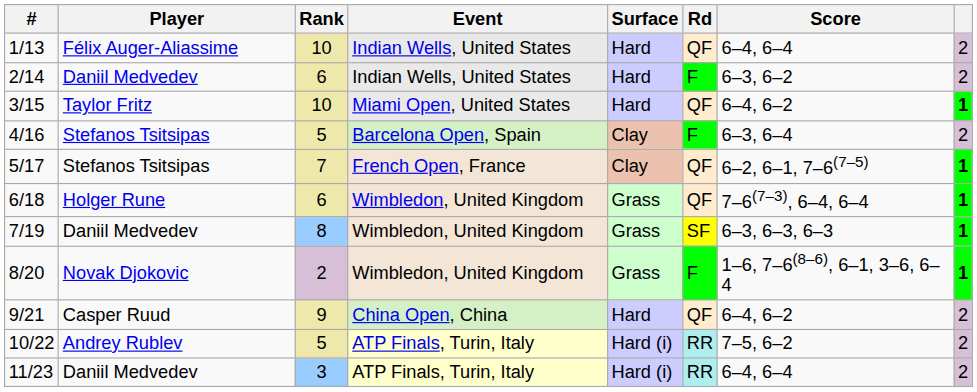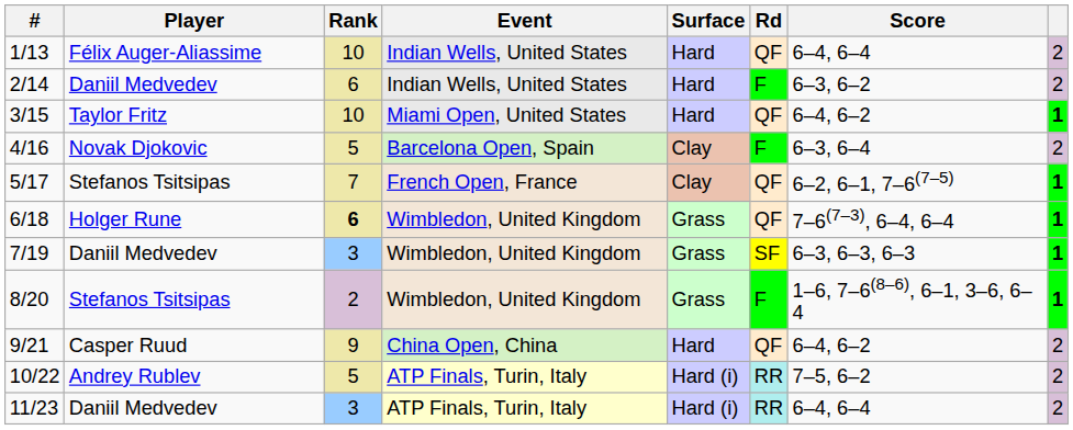 <table class="wikitable sortable">
 <tr>
 <th>#</th>
 <th width=200>Player</th>
 <th>Rank</th>
 <th width=220>Event</th>
 <th>Surface</th>
 <th>Rd</th>
 <th width=200>Score</th>
 <th></th>
 </tr>
 <tr>
 <td>1/13</td>
 <td> <a href='#'>Félix Auger-Aliassime</a></td>
 <td bgcolor=EEE8AA align="center">10</td>
 <td bgcolor=e9e9e9><a href='#'>Indian Wells</a>, United States</td>
 <td bgcolor="ccccff">Hard</td>
 <td bgcolor="ffebcd">QF</td>
 <td>6–4, 6–4</td>
 <td style="text-align:center; background:thistle;">2</td>
 </tr>
 <tr>
 <td>2/14</td>
 <td> <a href='#'>Daniil Medvedev</a></td>
 <td bgcolor=EEE8AA align="center">6</td>
 <td bgcolor=e9e9e9>Indian Wells, United States</td>
 <td bgcolor="ccccff">Hard</td>
 <td bgcolor="lime">F</td>
 <td>6–3, 6–2</td>
 <td style="text-align:center; background:thistle;">2</td>
 </tr>
 <tr>
 <td>3/15</td>
 <td> <a href='#'>Taylor Fritz</a></td>
 <td bgcolor=EEE8AA align="center">10</td>
 <td bgcolor=e9e9e9><a href='#'>Miami Open</a>, United States</td>
 <td bgcolor="ccccff">Hard</td>
 <td bgcolor="ffebcd">QF</td>
 <td>6–4, 6–2</td>
 <td style="text-align:center; background:lime;"><strong>1</strong></td>
 </tr>
 <tr>
 <td>4/16</td>
-<td> <a href='#'>Stefanos Tsitsipas</a></td>
+<td> <a href='#'>Novak Djokovic</a></td>
 <td bgcolor=EEE8AA align="center">5</td>
 <td bgcolor=d4f1c5><a href='#'>Barcelona Open</a>, Spain</td>
 <td bgcolor="ebc2af">Clay</td>
 <td bgcolor="lime">F</td>
 <td>6–3, 6–4</td>
 <td style="text-align:center; background:thistle;">2</td>
 </tr>
 <tr>
 <td>5/17</td>
 <td> Stefanos Tsitsipas</td>
 <td bgcolor=EEE8AA align="center">7</td>
 <td bgcolor=f3e6d7><a href='#'>French Open</a>, France</td>
 <td bgcolor="ebc2af">Clay</td>
 <td bgcolor="ffebcd">QF</td>
 <td>6–2, 6–1, 7–6<sup>(7–5)</sup></td>
 <td style="text-align:center; background:lime;"><strong>1</strong></td>
 </tr>
 <tr>
 <td>6/18</td>
 <td> <a href='#'>Holger Rune</a></td>
-<td bgcolor=EEE8AA align="center">6</td>
+<td bgcolor=EEE8AA align="center"><strong>6</strong></td>
 <td bgcolor=f3e6d7><a href='#'>Wimbledon</a>, United Kingdom</td>
 <td bgcolor="ccffcc">Grass</td>
 <td bgcolor="ffebcd">QF</td>
 <td>7–6<sup>(7–3)</sup>, 6–4, 6–4</td>
 <td style="text-align:center; background:lime;"><strong>1</strong></td>
 </tr>
 <tr>
 <td>7/19</td>
 <td> Daniil Medvedev</td>
-<td bgcolor=#9cf align="center">8</td>
+<td bgcolor=#9cf align="center">3</td>
 <td bgcolor=f3e6d7>Wimbledon, United Kingdom</td>
 <td bgcolor="ccffcc">Grass</td>
 <td bgcolor="yellow">SF</td>
 <td>6–3, 6–3, 6–3</td>
 <td style="text-align:center; background:lime;"><strong>1</strong></td>
 </tr>
 <tr>
 <td>8/20</td>
-<td> <a href='#'>Novak Djokovic</a></td>
+<td> <a href='#'>Stefanos Tsitsipas</a></td>
 <td bgcolor=thistle align="center">2</td>
 <td bgcolor=f3e6d7>Wimbledon, United Kingdom</td>
 <td bgcolor="ccffcc">Grass</td>
 <td bgcolor="lime">F</td>
 <td>1–6, 7–6<sup>(8–6)</sup>, 6–1, 3–6, 6–4</td>
 <td style="text-align:center; background:lime;"><strong>1</strong></td>
 </tr>
 <tr>
 <td>9/21</td>
 <td> Casper Ruud</td>
 <td bgcolor=EEE8AA align="center">9</td>
 <td bgcolor=d4f1c5><a href='#'>China Open</a>, China</td>
 <td bgcolor="ccccff">Hard</td>
 <td bgcolor="ffebcd">QF</td>
 <td>6–4, 6–2</td>
 <td style="text-align:center; background:thistle;">2</td>
 </tr>
 <tr>
 <td>10/22</td>
 <td> <a href='#'>Andrey Rublev</a></td>
 <td bgcolor=EEE8AA align="center">5</td>
 <td bgcolor=ffffcc><a href='#'>ATP Finals</a>, Turin, Italy</td>
 <td bgcolor="ccccff">Hard (i)</td>
 <td bgcolor="afeeee">RR</td>
 <td>7–5, 6–2</td>
 <td style="text-align:center; background:thistle;">2</td>
 </tr>
 <tr>
 <td>11/23</td>
 <td> Daniil Medvedev</td>
 <td bgcolor=#9cf align="center">3</td>
 <td bgcolor=ffffcc>ATP Finals, Turin, Italy</td>
 <td bgcolor="ccccff">Hard (i)</td>
 <td bgcolor="afeeee">RR</td>
 <td>6–4, 6–4</td>
 <td style="text-align:center; background:thistle;">2</td>
 </tr>
 </table>
